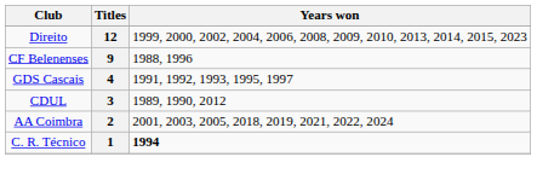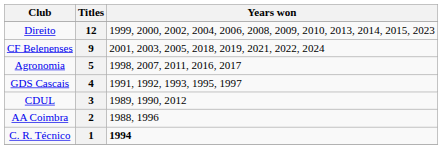 <table class="wikitable sortable plainrowheaders">
 <tr>
 <th scope="col">Club</th>
 <th scope="col" style="width:2em;">Titles</th>
 <th scope="col">Years won</th>
 </tr>
 <tr>
 </tr>
 <tr>
 <td align="center"><a href='#'>Direito</a></td>
 <th scope="row">12</th>
 <td>1999, 2000, 2002, 2004, 2006, 2008, 2009, 2010, 2013, 2014, 2015, 2023</td>
 </tr>
 <tr>
 <td align="center"><a href='#'>CF Belenenses</a></td>
 <th scope="row">9</th>
-<td>1988, 1996</td>
+<td>2001, 2003, 2005, 2018, 2019, 2021, 2022, 2024</td>
+</tr>
+<tr>
+<td align="center"><a href='#'>Agronomia</a></td>
+<th scope="row">5</th>
+<td>1998, 2007, 2011, 2016, 2017</td>
 </tr>
 <tr>
 <td align="center"><a href='#'>GDS Cascais</a></td>
 <th scope="row">4</th>
 <td>1991, 1992, 1993, 1995, 1997</td>
 </tr>
 <tr>
 <td align="center"><a href='#'>CDUL</a></td>
 <th scope="row">3</th>
 <td>1989, 1990, 2012</td>
 </tr>
 <tr>
 <td align="center"><a href='#'>AA Coimbra</a></td>
 <th scope="row">2</th>
-<td>2001, 2003, 2005, 2018, 2019, 2021, 2022, 2024</td>
+<td>1988, 1996</td>
 </tr>
 <tr>
 <td align="center"><a href='#'>C. R. Técnico</a></td>
 <th scope="row">1</th>
 <td><strong>1994</strong></td>
 </tr>
 <tr>
 </tr>
 </table>
